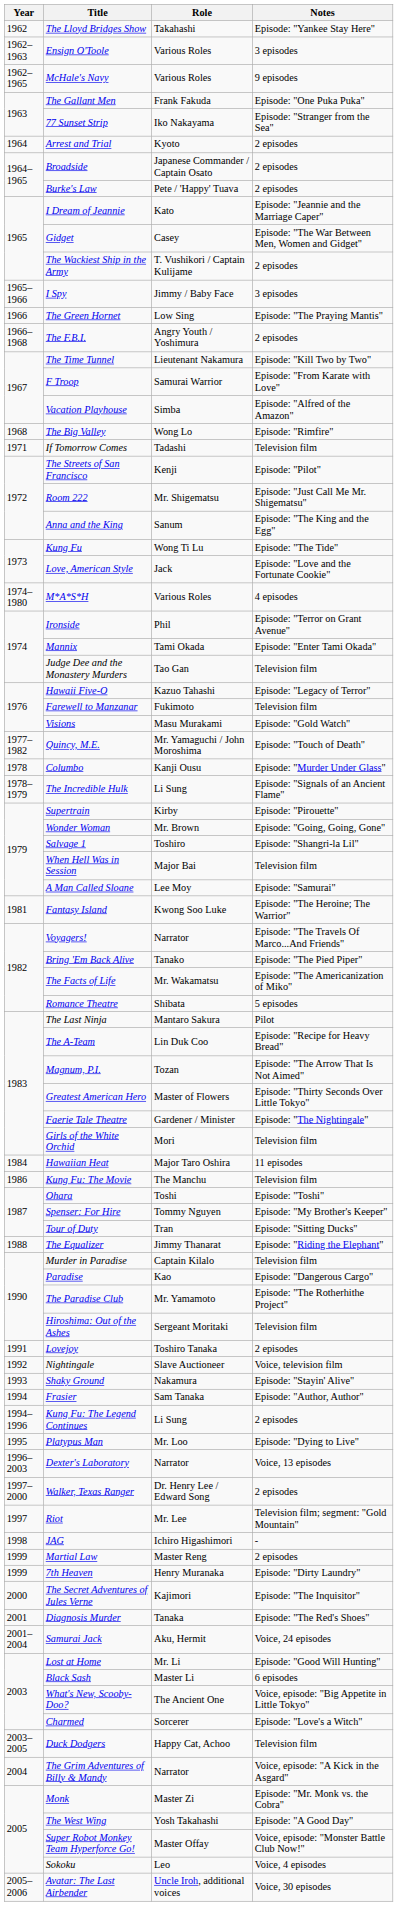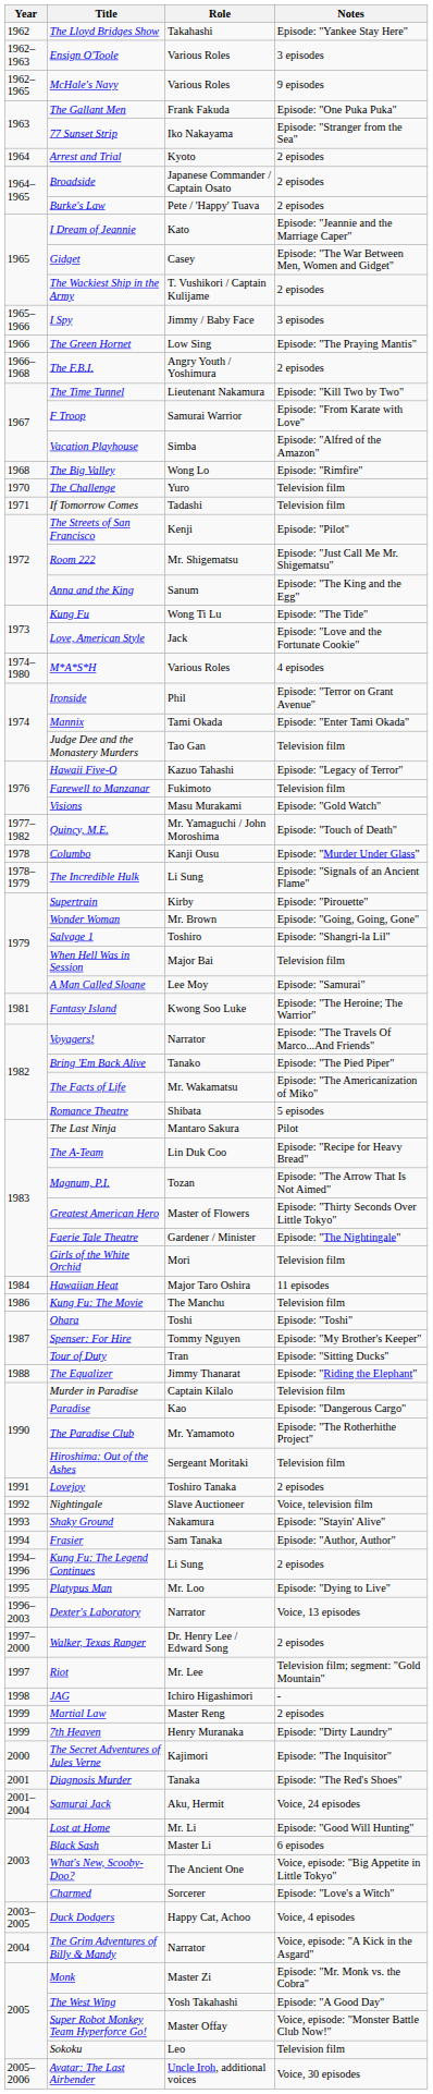 <table class="wikitable sortable">
 <tr>
 <th>Year</th>
 <th>Title</th>
 <th>Role</th>
 <th>Notes</th>
 </tr>
 <tr>
 <td>1962</td>
 <td><em><a href='#'>The Lloyd Bridges Show</a></em></td>
 <td>Takahashi</td>
 <td>Episode: "Yankee Stay Here"</td>
 </tr>
 <tr>
 <td>1962–1963</td>
 <td><em><a href='#'>Ensign O'Toole</a></em></td>
 <td>Various Roles</td>
 <td>3 episodes</td>
 </tr>
 <tr>
 <td>1962–1965</td>
 <td><em><a href='#'>McHale's Navy</a></em></td>
 <td>Various Roles</td>
 <td>9 episodes</td>
 </tr>
 <tr>
 <td rowspan="2">1963</td>
 <td><em><a href='#'>The Gallant Men</a></em></td>
 <td>Frank Fakuda</td>
 <td>Episode: "One Puka Puka"</td>
 </tr>
 <tr>
 <td><em><a href='#'>77 Sunset Strip</a></em></td>
 <td>Iko Nakayama</td>
 <td>Episode: "Stranger from the Sea"</td>
 </tr>
 <tr>
 <td>1964</td>
 <td><em><a href='#'>Arrest and Trial</a></em></td>
 <td>Kyoto</td>
 <td>2 episodes</td>
 </tr>
 <tr>
 <td rowspan="2">1964–1965</td>
 <td><em><a href='#'>Broadside</a></em></td>
 <td>Japanese Commander / Captain Osato</td>
 <td>2 episodes</td>
 </tr>
 <tr>
 <td><em><a href='#'>Burke's Law</a></em></td>
 <td>Pete / 'Happy' Tuava</td>
 <td>2 episodes</td>
 </tr>
 <tr>
 <td rowspan="3">1965</td>
 <td><em><a href='#'>I Dream of Jeannie</a></em></td>
 <td>Kato</td>
 <td>Episode:  "Jeannie and the Marriage Caper"</td>
 </tr>
 <tr>
 <td><em><a href='#'>Gidget</a></em></td>
 <td>Casey</td>
 <td>Episode: "The War Between Men, Women and Gidget"</td>
 </tr>
 <tr>
 <td><em><a href='#'>The Wackiest Ship in the Army</a></em></td>
 <td>T. Vushikori / Captain Kulijame</td>
 <td>2 episodes</td>
 </tr>
 <tr>
 <td>1965–1966</td>
 <td><em><a href='#'>I Spy</a></em></td>
 <td>Jimmy / Baby Face</td>
 <td>3 episodes</td>
 </tr>
 <tr>
 <td>1966</td>
 <td><em><a href='#'>The Green Hornet</a></em></td>
 <td>Low Sing</td>
 <td>Episode: "The Praying Mantis"</td>
 </tr>
 <tr>
 <td>1966–1968</td>
 <td><em><a href='#'>The F.B.I.</a></em></td>
 <td>Angry Youth / Yoshimura</td>
 <td>2 episodes</td>
 </tr>
 <tr>
 <td rowspan="3">1967</td>
 <td><em><a href='#'>The Time Tunnel</a></em></td>
 <td>Lieutenant Nakamura</td>
 <td>Episode: "Kill Two by Two"</td>
 </tr>
 <tr>
 <td><em><a href='#'>F Troop</a></em></td>
 <td>Samurai Warrior</td>
 <td>Episode: "From Karate with Love"</td>
 </tr>
 <tr>
 <td><em><a href='#'>Vacation Playhouse</a></em></td>
 <td>Simba</td>
 <td>Episode: "Alfred of the Amazon"</td>
 </tr>
 <tr>
 <td>1968</td>
 <td><em><a href='#'>The Big Valley</a></em></td>
 <td>Wong Lo</td>
 <td>Episode: "Rimfire"</td>
+</tr>
+<tr>
+<td>1970</td>
+<td><em><a href='#'>The Challenge</a></em></td>
+<td>Yuro</td>
+<td>Television film</td>
 </tr>
 <tr>
 <td>1971</td>
 <td><em>If Tomorrow Comes</em></td>
 <td>Tadashi</td>
 <td>Television film</td>
 </tr>
 <tr>
 <td rowspan="3">1972</td>
 <td><em><a href='#'>The Streets of San Francisco</a></em></td>
 <td>Kenji</td>
 <td>Episode: "Pilot"</td>
 </tr>
 <tr>
 <td><em><a href='#'>Room 222</a></em></td>
 <td>Mr. Shigematsu</td>
 <td>Episode: "Just Call Me Mr. Shigematsu"</td>
 </tr>
 <tr>
 <td><em><a href='#'>Anna and the King</a></em></td>
 <td>Sanum</td>
 <td>Episode: "The King and the Egg"</td>
 </tr>
 <tr>
 <td rowspan="2">1973</td>
 <td><em><a href='#'>Kung Fu</a></em></td>
 <td>Wong Ti Lu</td>
 <td>Episode: "The Tide"</td>
 </tr>
 <tr>
 <td><em><a href='#'>Love, American Style</a></em></td>
 <td>Jack</td>
 <td>Episode: "Love and the Fortunate Cookie"</td>
 </tr>
 <tr>
 <td>1974–1980</td>
 <td><em><a href='#'>M*A*S*H</a></em></td>
 <td>Various Roles</td>
 <td>4 episodes</td>
 </tr>
 <tr>
 <td rowspan="3">1974</td>
 <td><em><a href='#'>Ironside</a></em></td>
 <td>Phil</td>
 <td>Episode: "Terror on Grant Avenue"</td>
 </tr>
 <tr>
 <td><em><a href='#'>Mannix</a></em></td>
 <td>Tami Okada</td>
 <td>Episode: "Enter Tami Okada"</td>
 </tr>
 <tr>
 <td><em>Judge Dee and the Monastery Murders</em></td>
 <td>Tao Gan</td>
 <td>Television film</td>
 </tr>
 <tr>
 <td rowspan="3">1976</td>
 <td><em><a href='#'>Hawaii Five-O</a></em></td>
 <td>Kazuo Tahashi</td>
 <td>Episode: "Legacy of Terror"</td>
 </tr>
 <tr>
 <td><em><a href='#'>Farewell to Manzanar</a></em></td>
 <td>Fukimoto</td>
 <td>Television film</td>
 </tr>
 <tr>
 <td><em><a href='#'>Visions</a></em></td>
 <td>Masu Murakami</td>
 <td>Episode: "Gold Watch"</td>
 </tr>
 <tr>
 <td>1977–1982</td>
 <td><em><a href='#'>Quincy, M.E.</a></em></td>
 <td>Mr. Yamaguchi / John Moroshima</td>
 <td>Episode: "Touch of Death"</td>
 </tr>
 <tr>
 <td>1978</td>
 <td><em><a href='#'>Columbo</a></em></td>
 <td>Kanji Ousu</td>
 <td>Episode: "<a href='#'>Murder Under Glass</a>"</td>
 </tr>
 <tr>
 <td>1978–1979</td>
 <td><em><a href='#'>The Incredible Hulk</a></em></td>
 <td>Li Sung</td>
 <td>Episode: "Signals of an Ancient Flame"</td>
 </tr>
 <tr>
 <td rowspan="5">1979</td>
 <td><em><a href='#'>Supertrain</a></em></td>
 <td>Kirby</td>
 <td>Episode: "Pirouette"</td>
 </tr>
 <tr>
 <td><em><a href='#'>Wonder Woman</a></em></td>
 <td>Mr. Brown</td>
 <td>Episode: "Going, Going, Gone"</td>
 </tr>
 <tr>
 <td><em><a href='#'>Salvage 1</a></em></td>
 <td>Toshiro</td>
 <td>Episode: "Shangri-la Lil"</td>
 </tr>
 <tr>
 <td><em><a href='#'>When Hell Was in Session</a></em></td>
 <td>Major Bai</td>
 <td>Television film</td>
 </tr>
 <tr>
 <td><em><a href='#'>A Man Called Sloane</a></em></td>
 <td>Lee Moy</td>
 <td>Episode: "Samurai"</td>
 </tr>
 <tr>
 <td>1981</td>
 <td><em><a href='#'>Fantasy Island</a></em></td>
 <td>Kwong Soo Luke</td>
 <td>Episode: "The Heroine; The Warrior"</td>
 </tr>
 <tr>
 <td rowspan="4">1982</td>
 <td><em><a href='#'>Voyagers!</a></em></td>
 <td>Narrator</td>
 <td>Episode: "The Travels Of Marco...And Friends"</td>
 </tr>
 <tr>
 <td><em><a href='#'>Bring 'Em Back Alive</a></em></td>
 <td>Tanako</td>
 <td>Episode: "The Pied Piper"</td>
 </tr>
 <tr>
 <td><em><a href='#'>The Facts of Life</a></em></td>
 <td>Mr. Wakamatsu</td>
 <td>Episode: "The Americanization of Miko"</td>
 </tr>
 <tr>
 <td><em><a href='#'>Romance Theatre</a></em></td>
 <td>Shibata</td>
 <td>5 episodes</td>
 </tr>
 <tr>
 <td rowspan="6">1983</td>
 <td><em>The Last Ninja</em></td>
 <td>Mantaro Sakura</td>
 <td>Pilot</td>
 </tr>
 <tr>
 <td><em><a href='#'>The A-Team</a></em></td>
 <td>Lin Duk Coo</td>
 <td>Episode: "Recipe for Heavy Bread"</td>
 </tr>
 <tr>
 <td><em><a href='#'>Magnum, P.I.</a></em></td>
 <td>Tozan</td>
 <td>Episode: "The Arrow That Is Not Aimed"</td>
 </tr>
 <tr>
 <td><em><a href='#'>Greatest American Hero</a></em></td>
 <td>Master of Flowers</td>
 <td>Episode: "Thirty Seconds Over Little Tokyo"</td>
 </tr>
 <tr>
 <td><em><a href='#'>Faerie Tale Theatre</a></em></td>
 <td>Gardener / Minister</td>
 <td>Episode: "<a href='#'>The Nightingale</a>"</td>
 </tr>
 <tr>
 <td><em><a href='#'>Girls of the White Orchid</a></em></td>
 <td>Mori</td>
 <td>Television film</td>
 </tr>
 <tr>
 <td>1984</td>
 <td><em><a href='#'>Hawaiian Heat</a></em></td>
 <td>Major Taro Oshira</td>
 <td>11 episodes</td>
 </tr>
 <tr>
 <td>1986</td>
 <td><em><a href='#'>Kung Fu: The Movie</a></em></td>
 <td>The Manchu</td>
 <td>Television film</td>
 </tr>
 <tr>
 <td rowspan="3">1987</td>
 <td><em><a href='#'>Ohara</a></em></td>
 <td>Toshi</td>
 <td>Episode: "Toshi"</td>
 </tr>
 <tr>
 <td><em><a href='#'>Spenser: For Hire</a></em></td>
 <td>Tommy Nguyen</td>
 <td>Episode: "My Brother's Keeper"</td>
 </tr>
 <tr>
 <td><em><a href='#'>Tour of Duty</a></em></td>
 <td>Tran</td>
 <td>Episode: "Sitting Ducks"</td>
 </tr>
 <tr>
 <td>1988</td>
 <td><em><a href='#'>The Equalizer</a></em></td>
 <td>Jimmy Thanarat</td>
 <td>Episode: "<a href='#'>Riding the Elephant</a>"</td>
 </tr>
 <tr>
 <td rowspan="4">1990</td>
 <td><em>Murder in Paradise</em></td>
 <td>Captain Kilalo</td>
 <td>Television film</td>
 </tr>
 <tr>
 <td><em><a href='#'>Paradise</a></em></td>
 <td>Kao</td>
 <td>Episode: "Dangerous Cargo"</td>
 </tr>
 <tr>
 <td><em><a href='#'>The Paradise Club</a></em></td>
 <td>Mr. Yamamoto</td>
 <td>Episode: "The Rotherhithe Project"</td>
 </tr>
 <tr>
 <td><em><a href='#'>Hiroshima: Out of the Ashes</a></em></td>
 <td>Sergeant Moritaki</td>
 <td>Television film</td>
 </tr>
 <tr>
 <td>1991</td>
 <td><em><a href='#'>Lovejoy</a></em></td>
 <td>Toshiro Tanaka</td>
 <td>2 episodes</td>
 </tr>
 <tr>
 <td>1992</td>
 <td><em>Nightingale</em></td>
 <td>Slave Auctioneer</td>
 <td>Voice, television film</td>
 </tr>
 <tr>
 <td>1993</td>
 <td><em><a href='#'>Shaky Ground</a></em></td>
 <td>Nakamura</td>
 <td>Episode: "Stayin' Alive"</td>
 </tr>
 <tr>
 <td>1994</td>
 <td><em><a href='#'>Frasier</a></em></td>
 <td>Sam Tanaka</td>
 <td>Episode: "Author, Author"</td>
 </tr>
 <tr>
 <td>1994–1996</td>
 <td><em><a href='#'>Kung Fu: The Legend Continues</a></em></td>
 <td>Li Sung</td>
 <td>2 episodes</td>
 </tr>
 <tr>
 <td>1995</td>
 <td><em><a href='#'>Platypus Man</a></em></td>
 <td>Mr. Loo</td>
 <td>Episode: "Dying to Live"</td>
 </tr>
 <tr>
 <td>1996–2003</td>
 <td><em><a href='#'>Dexter's Laboratory</a></em></td>
 <td>Narrator</td>
 <td>Voice, 13 episodes</td>
 </tr>
 <tr>
 <td>1997–2000</td>
 <td><em><a href='#'>Walker, Texas Ranger</a></em></td>
 <td>Dr. Henry Lee / Edward Song</td>
 <td>2 episodes</td>
 </tr>
 <tr>
 <td>1997</td>
 <td><em><a href='#'>Riot</a></em></td>
 <td>Mr. Lee</td>
 <td>Television film; segment: "Gold Mountain"</td>
 </tr>
 <tr>
 <td>1998</td>
 <td><em><a href='#'>JAG</a></em></td>
 <td>Ichiro Higashimori</td>
 <td Episode:Innocence>-</td>
 </tr>
 <tr>
 <td>1999</td>
 <td><em><a href='#'>Martial Law</a></em></td>
 <td>Master Reng</td>
 <td>2 episodes</td>
 </tr>
 <tr>
 <td>1999</td>
 <td><em><a href='#'>7th Heaven</a></em></td>
 <td>Henry Muranaka</td>
 <td>Episode: "Dirty Laundry"</td>
 </tr>
 <tr>
 <td>2000</td>
 <td><em><a href='#'>The Secret Adventures of Jules Verne</a></em></td>
 <td>Kajimori</td>
 <td>Episode: "The Inquisitor"</td>
 </tr>
 <tr>
 <td>2001</td>
 <td><em><a href='#'>Diagnosis Murder</a></em></td>
 <td>Tanaka</td>
 <td>Episode: "The Red's Shoes"</td>
 </tr>
 <tr>
 <td>2001–2004</td>
 <td><em><a href='#'>Samurai Jack</a></em></td>
 <td>Aku, Hermit</td>
 <td>Voice, 24 episodes</td>
 </tr>
 <tr>
 <td rowspan="4">2003</td>
 <td><em><a href='#'>Lost at Home</a></em></td>
 <td>Mr. Li</td>
 <td>Episode: "Good Will Hunting"</td>
 </tr>
 <tr>
 <td><em><a href='#'>Black Sash</a></em></td>
 <td>Master Li</td>
 <td>6 episodes</td>
 </tr>
 <tr>
 <td><em><a href='#'>What's New, Scooby-Doo?</a></em></td>
 <td>The Ancient One</td>
 <td>Voice, episode: "Big Appetite in Little Tokyo"</td>
 </tr>
 <tr>
 <td><em><a href='#'>Charmed</a></em></td>
 <td>Sorcerer</td>
 <td>Episode: "Love's a Witch"</td>
 </tr>
 <tr>
 <td>2003–2005</td>
 <td><em><a href='#'>Duck Dodgers</a></em></td>
 <td>Happy Cat, Achoo</td>
-<td>Television film</td>
+<td>Voice, 4 episodes</td>
 </tr>
 <tr>
 <td>2004</td>
 <td><em><a href='#'>The Grim Adventures of Billy & Mandy</a></em></td>
 <td>Narrator</td>
 <td>Voice, episode: "A Kick in the Asgard"</td>
 </tr>
 <tr>
 <td rowspan="4">2005</td>
 <td><em><a href='#'>Monk</a></em></td>
 <td>Master Zi</td>
 <td>Episode: "Mr. Monk vs. the Cobra"</td>
 </tr>
 <tr>
 <td><em><a href='#'>The West Wing</a></em></td>
 <td>Yosh Takahashi</td>
 <td>Episode: "A Good Day"</td>
 </tr>
 <tr>
 <td><em><a href='#'>Super Robot Monkey Team Hyperforce Go!</a></em></td>
 <td>Master Offay</td>
 <td>Voice, episode: "Monster Battle Club Now!"</td>
 </tr>
 <tr>
 <td><em>Sokoku</em></td>
 <td>Leo</td>
-<td>Voice, 4 episodes</td>
+<td>Television film</td>
 </tr>
 <tr>
 <td>2005–2006</td>
 <td><em><a href='#'>Avatar: The Last Airbender</a></em></td>
 <td><a href='#'>Uncle Iroh</a>, additional voices</td>
 <td>Voice, 30 episodes</td>
 </tr>
 </table>
